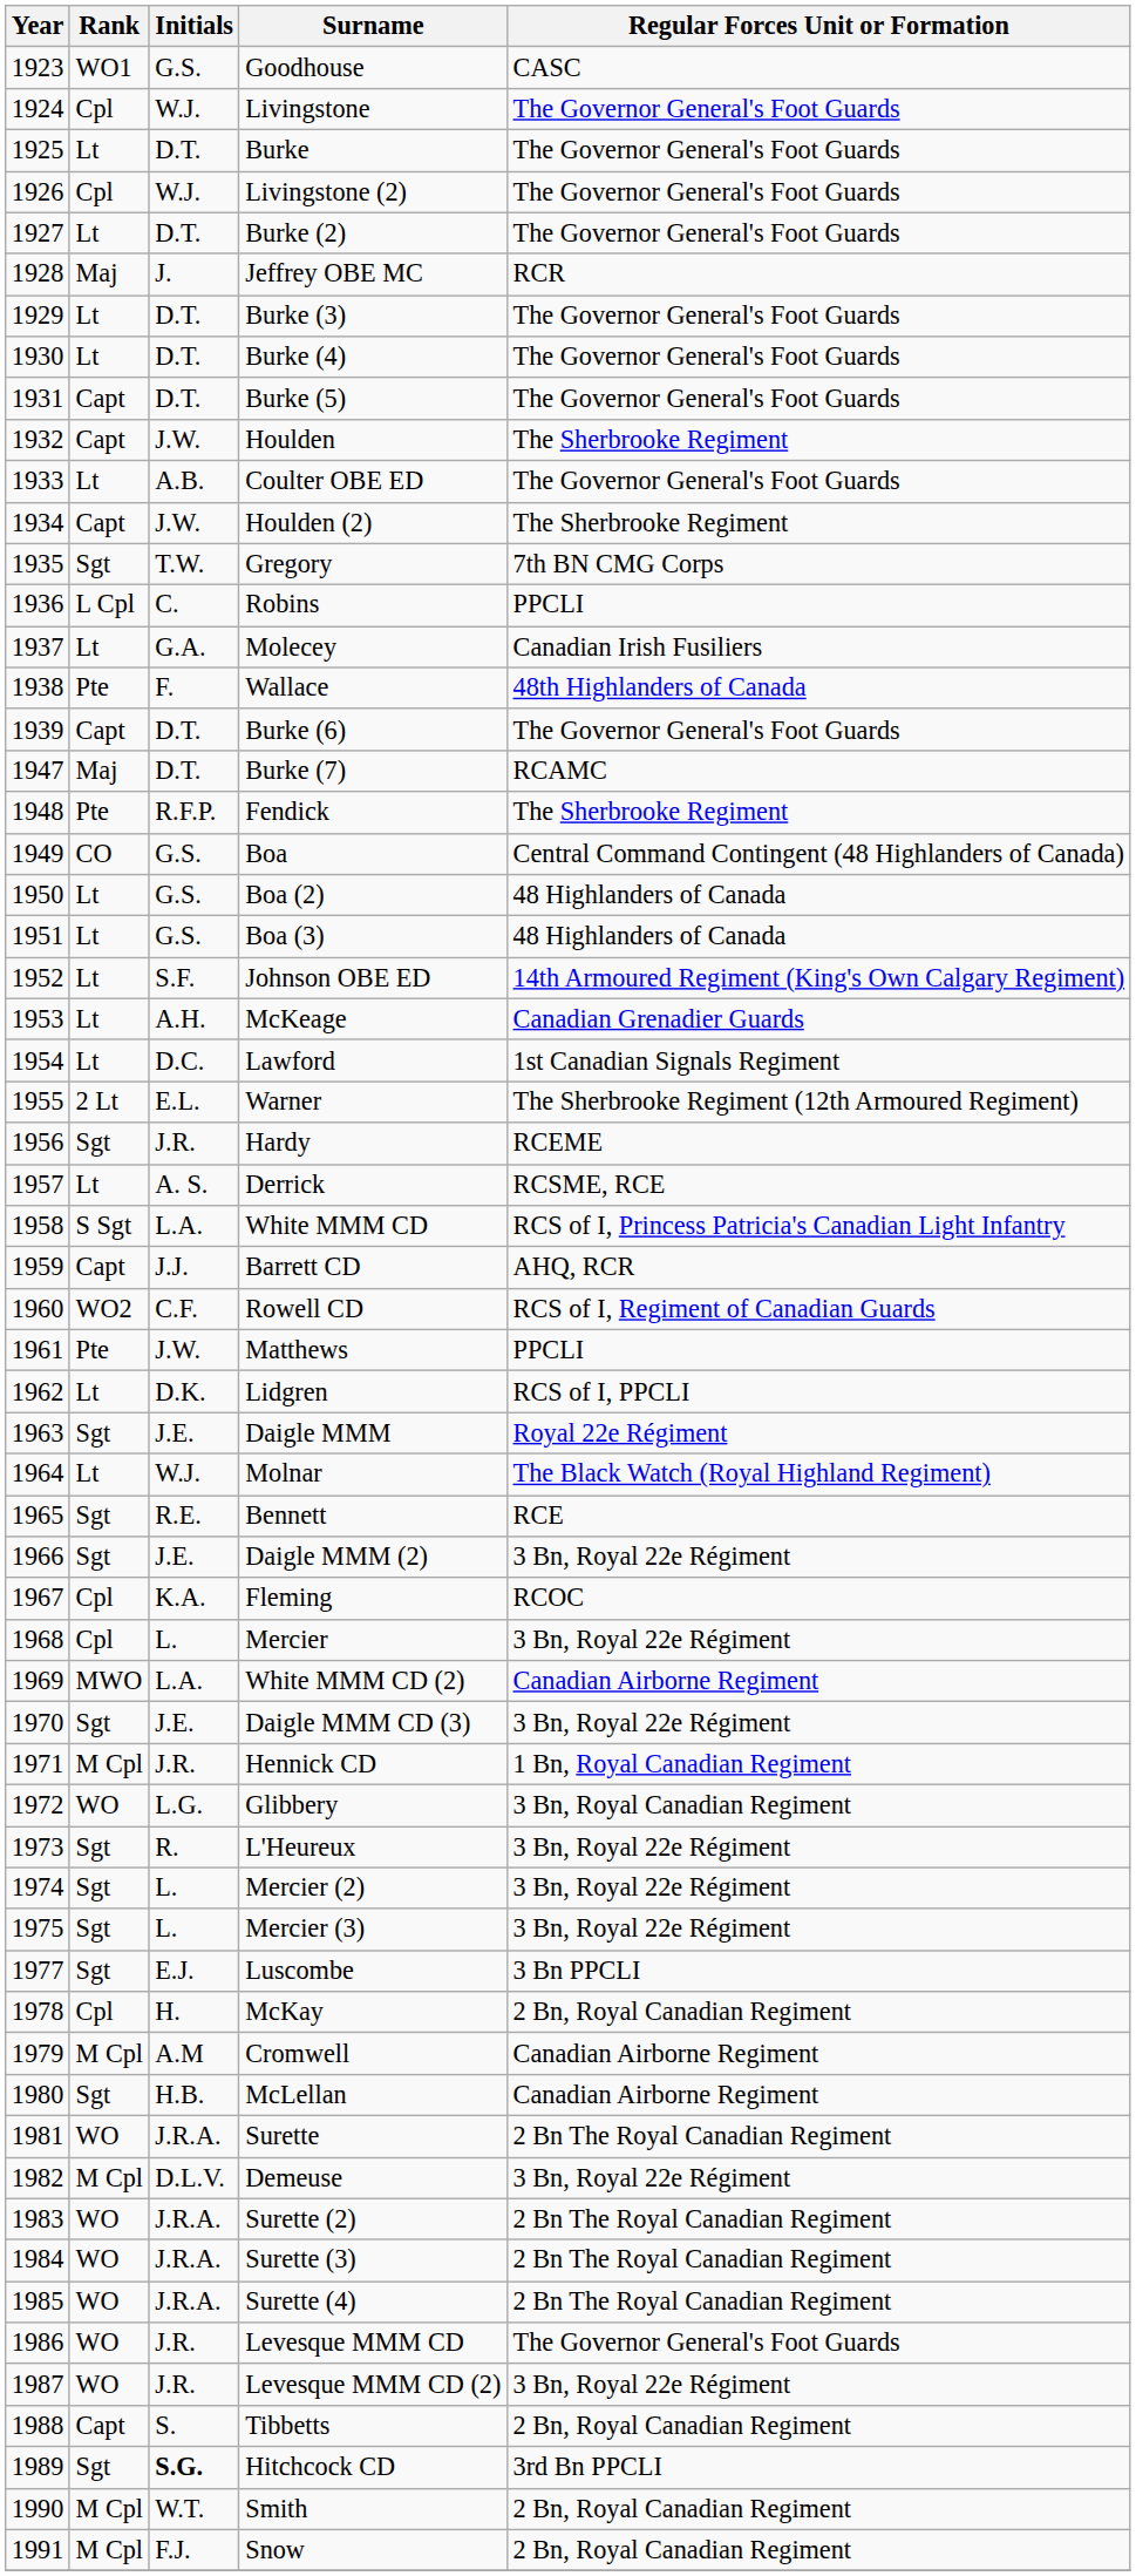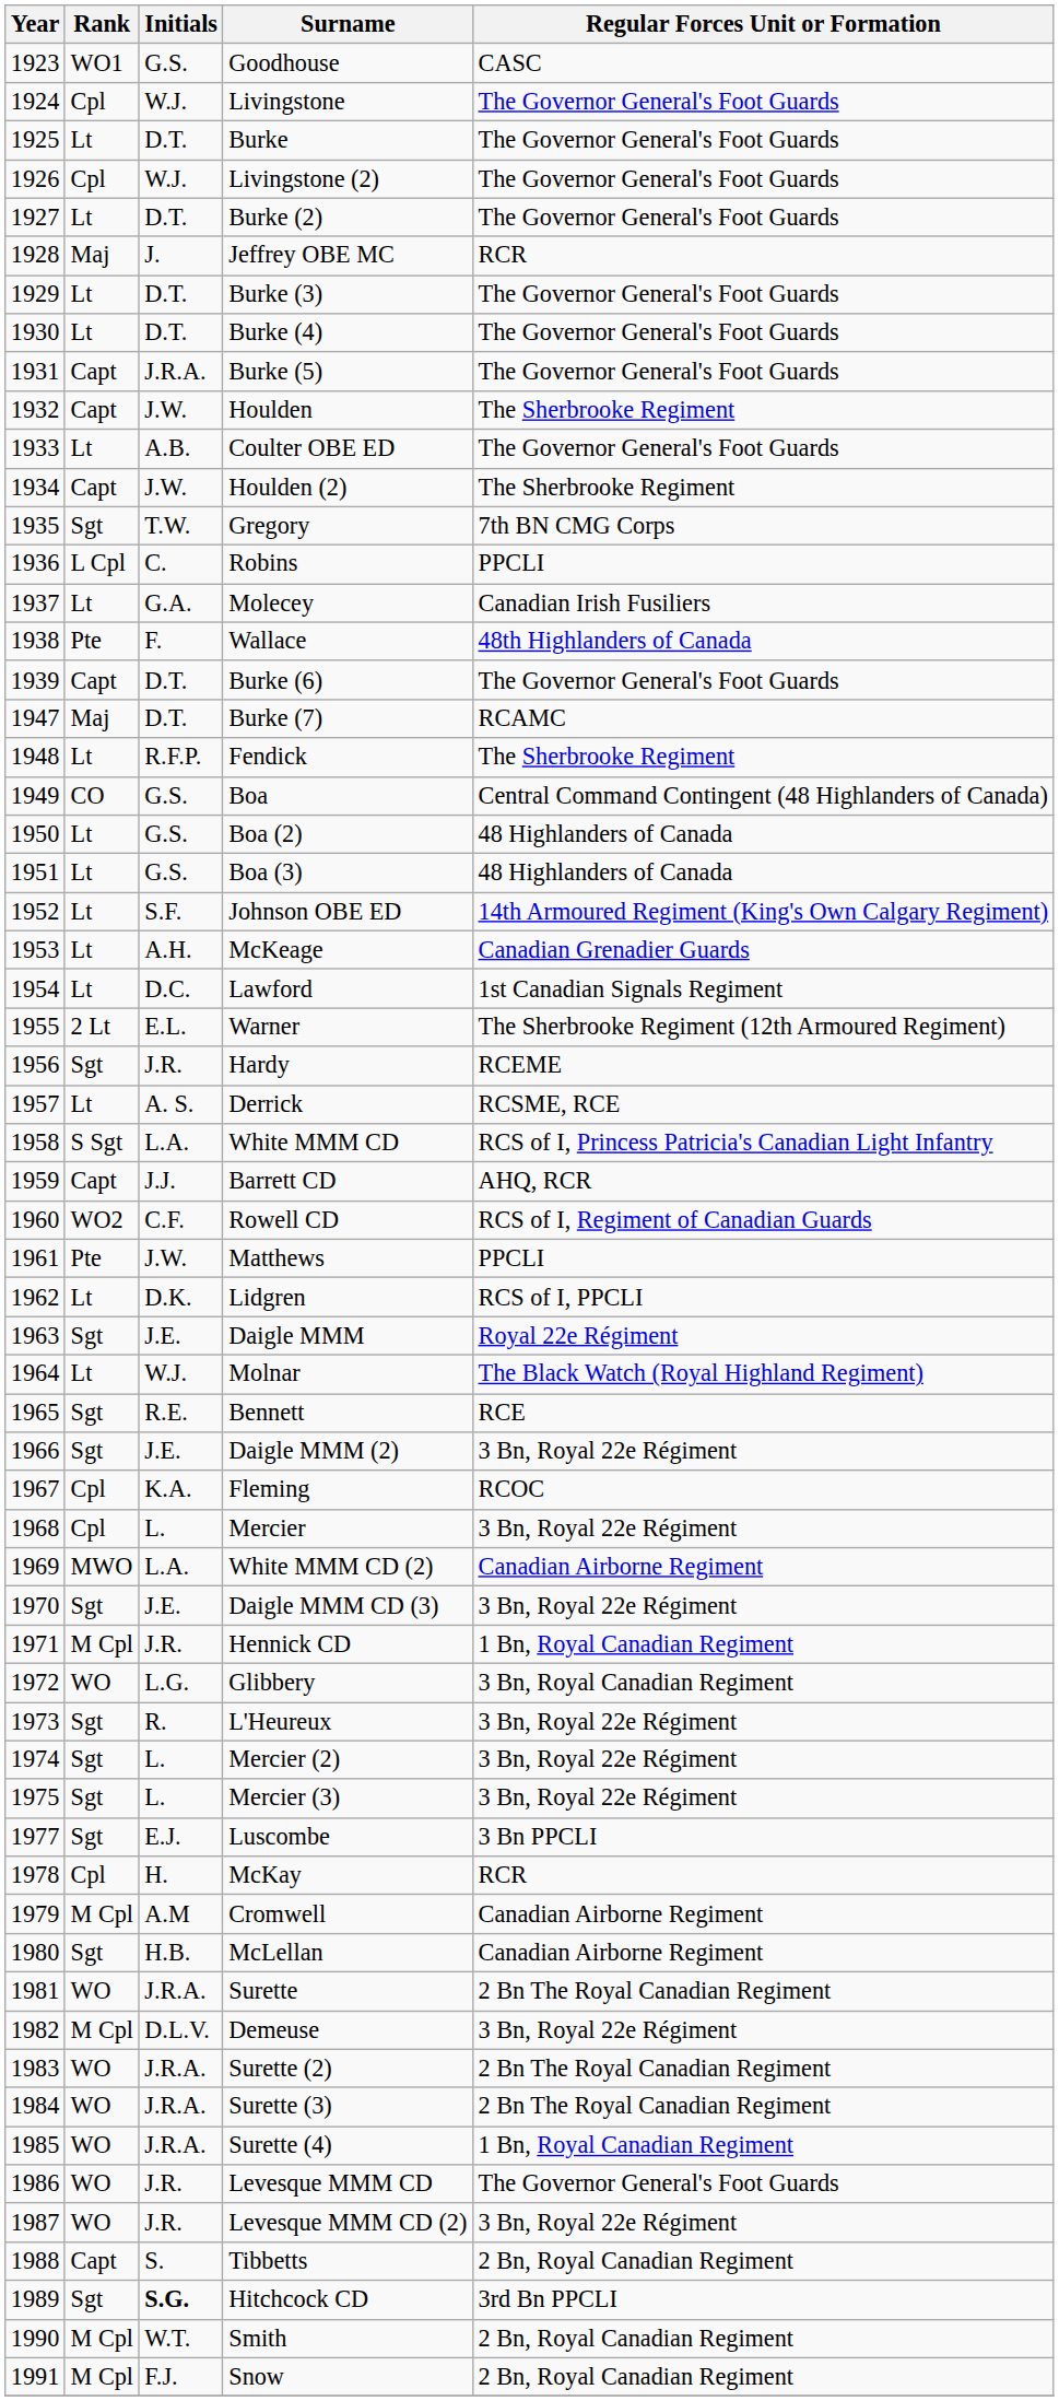 <table class="wikitable sortable collapsible">
 <tr>
 <th scope="row">Year</th>
 <th scope="row">Rank</th>
 <th scope="row">Initials</th>
 <th scope="row">Surname</th>
 <th scope="row">Regular Forces Unit or Formation</th>
 </tr>
 <tr>
 <td>1923</td>
 <td>WO1</td>
 <td>G.S.</td>
 <td>Goodhouse</td>
 <td>CASC</td>
 </tr>
 <tr>
 <td>1924</td>
 <td>Cpl</td>
 <td>W.J.</td>
 <td>Livingstone</td>
 <td><a href='#'>The Governor General's Foot Guards</a></td>
 </tr>
 <tr>
 <td>1925</td>
 <td>Lt</td>
 <td>D.T.</td>
 <td>Burke</td>
 <td>The Governor General's Foot Guards</td>
 </tr>
 <tr>
 <td>1926</td>
 <td>Cpl</td>
 <td>W.J.</td>
 <td>Livingstone (2)</td>
 <td>The Governor General's Foot Guards</td>
 </tr>
 <tr>
 <td>1927</td>
 <td>Lt</td>
 <td>D.T.</td>
 <td>Burke (2)</td>
 <td>The Governor General's Foot Guards</td>
 </tr>
 <tr>
 <td>1928</td>
 <td>Maj</td>
 <td>J.</td>
 <td>Jeffrey OBE MC</td>
 <td>RCR</td>
 </tr>
 <tr>
 <td>1929</td>
 <td>Lt</td>
 <td>D.T.</td>
 <td>Burke (3)</td>
 <td>The Governor General's Foot Guards</td>
 </tr>
 <tr>
 <td>1930</td>
 <td>Lt</td>
 <td>D.T.</td>
 <td>Burke (4)</td>
 <td>The Governor General's Foot Guards</td>
 </tr>
 <tr>
 <td>1931</td>
 <td>Capt</td>
-<td>D.T.</td>
+<td>J.R.A.</td>
 <td>Burke (5)</td>
 <td>The Governor General's Foot Guards</td>
 </tr>
 <tr>
 <td>1932</td>
 <td>Capt</td>
 <td>J.W.</td>
 <td>Houlden</td>
 <td>The <a href='#'>Sherbrooke Regiment</a></td>
 </tr>
 <tr>
 <td>1933</td>
 <td>Lt</td>
 <td>A.B.</td>
 <td>Coulter OBE ED</td>
 <td>The Governor General's Foot Guards</td>
 </tr>
 <tr>
 <td>1934</td>
 <td>Capt</td>
 <td>J.W.</td>
 <td>Houlden (2)</td>
 <td>The Sherbrooke Regiment</td>
 </tr>
 <tr>
 <td>1935</td>
 <td>Sgt</td>
 <td>T.W.</td>
 <td>Gregory</td>
 <td>7th BN CMG Corps</td>
 </tr>
 <tr>
 <td>1936</td>
 <td>L Cpl</td>
 <td>C.</td>
 <td>Robins</td>
 <td>PPCLI</td>
 </tr>
 <tr>
 <td>1937</td>
 <td>Lt</td>
 <td>G.A.</td>
 <td>Molecey</td>
 <td>Canadian Irish Fusiliers</td>
 </tr>
 <tr>
 <td>1938</td>
 <td>Pte</td>
 <td>F.</td>
 <td>Wallace</td>
 <td><a href='#'>48th Highlanders of Canada</a></td>
 </tr>
 <tr>
 <td>1939</td>
 <td>Capt</td>
 <td>D.T.</td>
 <td>Burke (6)</td>
 <td>The Governor General's Foot Guards</td>
 </tr>
 <tr>
 <td>1947</td>
 <td>Maj</td>
 <td>D.T.</td>
 <td>Burke (7)</td>
 <td>RCAMC</td>
 </tr>
 <tr>
 <td>1948</td>
-<td>Pte</td>
+<td>Lt</td>
 <td>R.F.P.</td>
 <td>Fendick</td>
 <td>The <a href='#'>Sherbrooke Regiment</a></td>
 </tr>
 <tr>
 <td>1949</td>
 <td>CO</td>
 <td>G.S.</td>
 <td>Boa</td>
 <td>Central Command Contingent (48 Highlanders of Canada)</td>
 </tr>
 <tr>
 <td>1950</td>
 <td>Lt</td>
 <td>G.S.</td>
 <td>Boa (2)</td>
 <td>48 Highlanders of Canada</td>
 </tr>
 <tr>
 <td>1951</td>
 <td>Lt</td>
 <td>G.S.</td>
 <td>Boa (3)</td>
 <td>48 Highlanders of Canada</td>
 </tr>
 <tr>
 <td>1952</td>
 <td>Lt</td>
 <td>S.F.</td>
 <td>Johnson OBE ED</td>
 <td><a href='#'>14th Armoured Regiment (King's Own Calgary Regiment)</a></td>
 </tr>
 <tr>
 <td>1953</td>
 <td>Lt</td>
 <td>A.H.</td>
 <td>McKeage</td>
 <td><a href='#'>Canadian Grenadier Guards</a></td>
 </tr>
 <tr>
 <td>1954</td>
 <td>Lt</td>
 <td>D.C.</td>
 <td>Lawford</td>
 <td>1st Canadian Signals Regiment</td>
 </tr>
 <tr>
 <td>1955</td>
 <td>2 Lt</td>
 <td>E.L.</td>
 <td>Warner</td>
 <td>The Sherbrooke Regiment (12th Armoured Regiment)</td>
 </tr>
 <tr>
 <td>1956</td>
 <td>Sgt</td>
 <td>J.R.</td>
 <td>Hardy</td>
 <td>RCEME</td>
 </tr>
 <tr>
 <td>1957</td>
 <td>Lt</td>
 <td>A. S.</td>
 <td>Derrick</td>
 <td>RCSME, RCE</td>
 </tr>
 <tr>
 <td>1958</td>
 <td>S Sgt</td>
 <td>L.A.</td>
 <td>White MMM CD</td>
 <td>RCS of I, <a href='#'>Princess Patricia's Canadian Light Infantry</a></td>
 </tr>
 <tr>
 <td>1959</td>
 <td>Capt</td>
 <td>J.J.</td>
 <td>Barrett CD</td>
 <td>AHQ, RCR</td>
 </tr>
 <tr>
 <td>1960</td>
 <td>WO2</td>
 <td>C.F.</td>
 <td>Rowell CD</td>
 <td>RCS of I, <a href='#'>Regiment of Canadian Guards</a></td>
 </tr>
 <tr>
 <td>1961</td>
 <td>Pte</td>
 <td>J.W.</td>
 <td>Matthews</td>
 <td>PPCLI</td>
 </tr>
 <tr>
 <td>1962</td>
 <td>Lt</td>
 <td>D.K.</td>
 <td>Lidgren</td>
 <td>RCS of I, PPCLI</td>
 </tr>
 <tr>
 <td>1963</td>
 <td>Sgt</td>
 <td>J.E.</td>
 <td>Daigle MMM</td>
 <td><a href='#'>Royal 22e Régiment</a></td>
 </tr>
 <tr>
 <td>1964</td>
 <td>Lt</td>
 <td>W.J.</td>
 <td>Molnar</td>
 <td><a href='#'>The Black Watch (Royal Highland Regiment)</a></td>
 </tr>
 <tr>
 <td>1965</td>
 <td>Sgt</td>
 <td>R.E.</td>
 <td>Bennett</td>
 <td>RCE</td>
 </tr>
 <tr>
 <td>1966</td>
 <td>Sgt</td>
 <td>J.E.</td>
 <td>Daigle MMM (2)</td>
 <td>3 Bn, Royal 22e Régiment</td>
 </tr>
 <tr>
 <td>1967</td>
 <td>Cpl</td>
 <td>K.A.</td>
 <td>Fleming</td>
 <td>RCOC</td>
 </tr>
 <tr>
 <td>1968</td>
 <td>Cpl</td>
 <td>L.</td>
 <td>Mercier</td>
 <td>3 Bn, Royal 22e Régiment</td>
 </tr>
 <tr>
 <td>1969</td>
 <td>MWO</td>
 <td>L.A.</td>
 <td>White MMM CD (2)</td>
 <td><a href='#'>Canadian Airborne Regiment</a></td>
 </tr>
 <tr>
 <td>1970</td>
 <td>Sgt</td>
 <td>J.E.</td>
 <td>Daigle MMM CD (3)</td>
 <td>3 Bn, Royal 22e Régiment</td>
 </tr>
 <tr>
 <td>1971</td>
 <td>M Cpl</td>
 <td>J.R.</td>
 <td>Hennick CD</td>
 <td>1 Bn, <a href='#'>Royal Canadian Regiment</a></td>
 </tr>
 <tr>
 <td>1972</td>
 <td>WO</td>
 <td>L.G.</td>
 <td>Glibbery</td>
 <td>3 Bn, Royal Canadian Regiment</td>
 </tr>
 <tr>
 <td>1973</td>
 <td>Sgt</td>
 <td>R.</td>
 <td>L'Heureux</td>
 <td>3 Bn, Royal 22e Régiment</td>
 </tr>
 <tr>
 <td>1974</td>
 <td>Sgt</td>
 <td>L.</td>
 <td>Mercier (2)</td>
 <td>3 Bn, Royal 22e Régiment</td>
 </tr>
 <tr>
 <td>1975</td>
 <td>Sgt</td>
 <td>L.</td>
 <td>Mercier (3)</td>
 <td>3 Bn, Royal 22e Régiment</td>
 </tr>
 <tr>
 <td>1977</td>
 <td>Sgt</td>
 <td>E.J.</td>
 <td>Luscombe</td>
 <td>3 Bn PPCLI</td>
 </tr>
 <tr>
 <td>1978</td>
 <td>Cpl</td>
 <td>H.</td>
 <td>McKay</td>
-<td>2 Bn, Royal Canadian Regiment</td>
+<td>RCR</td>
 </tr>
 <tr>
 <td>1979</td>
 <td>M Cpl</td>
 <td>A.M</td>
 <td>Cromwell</td>
 <td>Canadian Airborne Regiment</td>
 </tr>
 <tr>
 <td>1980</td>
 <td>Sgt</td>
 <td>H.B.</td>
 <td>McLellan</td>
 <td>Canadian Airborne Regiment</td>
 </tr>
 <tr>
 <td>1981</td>
 <td>WO</td>
 <td>J.R.A.</td>
 <td>Surette</td>
 <td>2 Bn The Royal Canadian Regiment</td>
 </tr>
 <tr>
 <td>1982</td>
 <td>M Cpl</td>
 <td>D.L.V.</td>
 <td>Demeuse</td>
 <td>3 Bn, Royal 22e Régiment</td>
 </tr>
 <tr>
 <td>1983</td>
 <td>WO</td>
 <td>J.R.A.</td>
 <td>Surette (2)</td>
 <td>2 Bn The Royal Canadian Regiment</td>
 </tr>
 <tr>
 <td>1984</td>
 <td>WO</td>
 <td>J.R.A.</td>
 <td>Surette (3)</td>
 <td>2 Bn The Royal Canadian Regiment</td>
 </tr>
 <tr>
 <td>1985</td>
 <td>WO</td>
 <td>J.R.A.</td>
 <td>Surette (4)</td>
-<td>2 Bn The Royal Canadian Regiment</td>
+<td>1 Bn, <a href='#'>Royal Canadian Regiment</a></td>
 </tr>
 <tr>
 <td>1986</td>
 <td>WO</td>
 <td>J.R.</td>
 <td>Levesque MMM CD</td>
 <td>The Governor General's Foot Guards</td>
 </tr>
 <tr>
 <td>1987</td>
 <td>WO</td>
 <td>J.R.</td>
 <td>Levesque MMM CD (2)</td>
 <td>3 Bn, Royal 22e Régiment</td>
 </tr>
 <tr>
 <td>1988</td>
 <td>Capt</td>
 <td>S.</td>
 <td>Tibbetts</td>
 <td>2 Bn, Royal Canadian Regiment</td>
 </tr>
 <tr>
 <td>1989</td>
 <td>Sgt</td>
 <td><strong>S.G.</strong></td>
 <td>Hitchcock CD</td>
 <td>3rd Bn PPCLI</td>
 </tr>
 <tr>
 <td>1990</td>
 <td>M Cpl</td>
 <td>W.T.</td>
 <td>Smith</td>
 <td>2 Bn, Royal Canadian Regiment</td>
 </tr>
 <tr>
 <td>1991</td>
 <td>M Cpl</td>
 <td>F.J.</td>
 <td>Snow</td>
 <td>2 Bn, Royal Canadian Regiment</td>
 </tr>
 <tr>
 </tr>
 </table>
